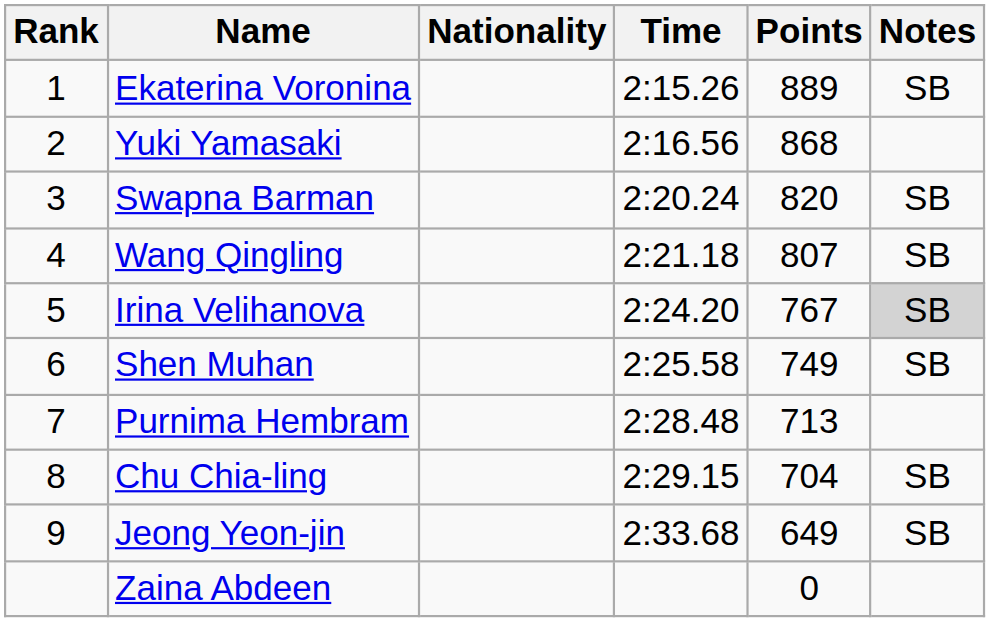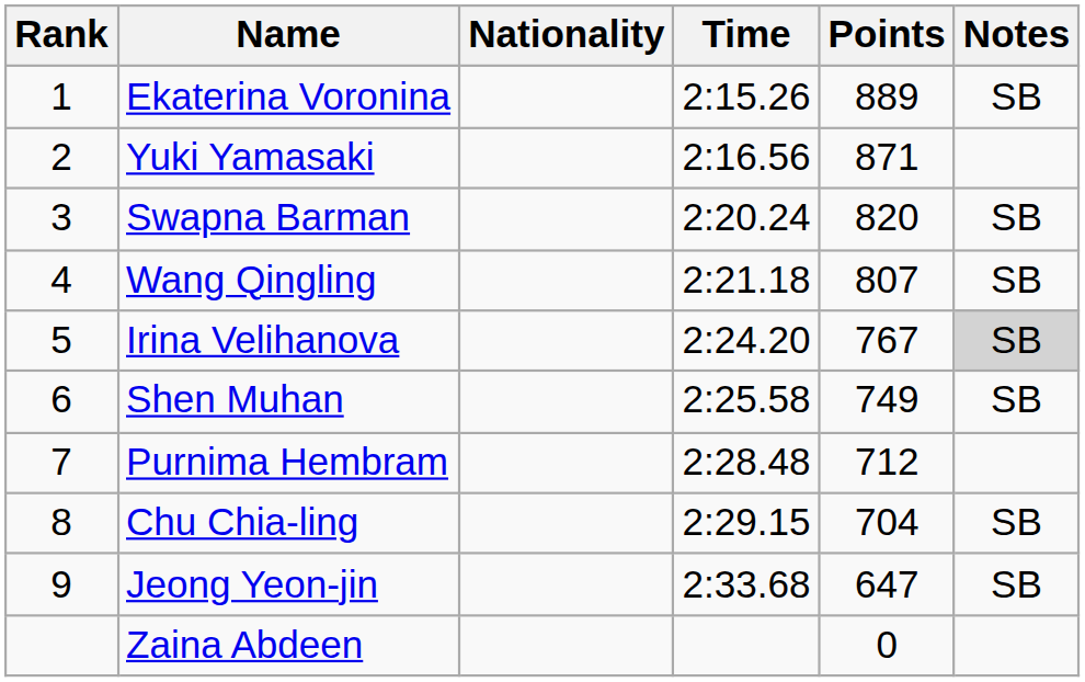 <table class="wikitable sortable" style="text-align:center">
 <tr>
 <th>Rank</th>
 <th>Name</th>
 <th>Nationality</th>
 <th>Time</th>
 <th>Points</th>
 <th>Notes</th>
 </tr>
 <tr>
 <td>1</td>
 <td align="left"><a href='#'>Ekaterina Voronina</a></td>
 <td align=left></td>
 <td>2:15.26</td>
 <td>889</td>
 <td>SB</td>
 </tr>
 <tr>
 <td>2</td>
 <td align="left"><a href='#'>Yuki Yamasaki</a></td>
 <td align=left></td>
 <td>2:16.56</td>
-<td>868</td>
+<td>871</td>
 <td></td>
 </tr>
 <tr>
 <td>3</td>
 <td align="left"><a href='#'>Swapna Barman</a></td>
 <td align=left></td>
 <td>2:20.24</td>
 <td>820</td>
 <td>SB</td>
 </tr>
 <tr>
 <td>4</td>
 <td align="left"><a href='#'>Wang Qingling</a></td>
 <td align=left></td>
 <td>2:21.18</td>
 <td>807</td>
 <td>SB</td>
 </tr>
 <tr>
 <td>5</td>
 <td align="left"><a href='#'>Irina Velihanova</a></td>
 <td align=left></td>
 <td>2:24.20</td>
 <td>767</td>
 <td style="background: lightgrey;">SB</td>
 </tr>
 <tr>
 <td>6</td>
 <td align="left"><a href='#'>Shen Muhan</a></td>
 <td align=left></td>
 <td>2:25.58</td>
 <td>749</td>
 <td>SB</td>
 </tr>
 <tr>
 <td>7</td>
 <td align="left"><a href='#'>Purnima Hembram</a></td>
 <td align=left></td>
 <td>2:28.48</td>
-<td>713</td>
+<td>712</td>
 <td></td>
 </tr>
 <tr>
 <td>8</td>
 <td align="left"><a href='#'>Chu Chia-ling</a></td>
 <td align=left></td>
 <td>2:29.15</td>
 <td>704</td>
 <td>SB</td>
 </tr>
 <tr>
 <td>9</td>
 <td align="left"><a href='#'>Jeong Yeon-jin</a></td>
 <td align=left></td>
 <td>2:33.68</td>
-<td>649</td>
+<td>647</td>
 <td>SB</td>
 </tr>
 <tr>
 <td></td>
 <td align="left"><a href='#'>Zaina Abdeen</a></td>
 <td align=left></td>
 <td></td>
 <td>0</td>
 <td></td>
 </tr>
 </table>
